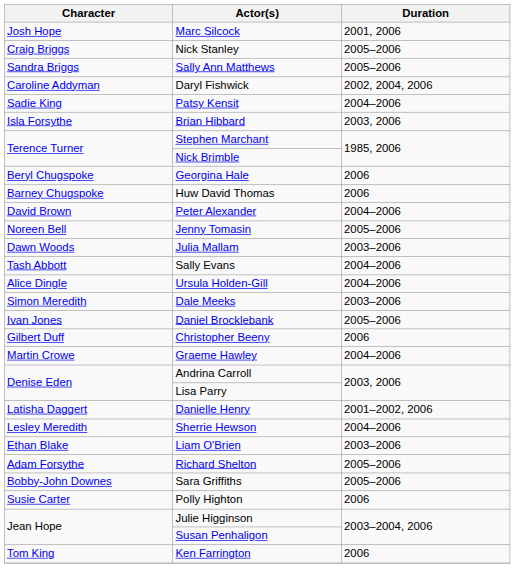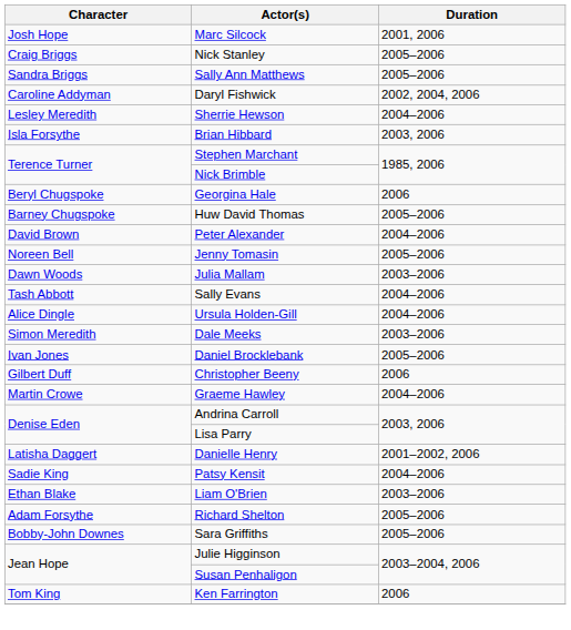 <table class="wikitable">
 <tr>
 <th scope="col" width="230">Character</th>
 <th scope="col" width="230">Actor(s)</th>
 <th scope="col" width="230">Duration</th>
 </tr>
 <tr>
 <td><a href='#'>Josh Hope</a></td>
 <td><a href='#'>Marc Silcock</a></td>
 <td>2001, 2006</td>
 </tr>
 <tr>
 <td><a href='#'>Craig Briggs</a></td>
 <td>Nick Stanley</td>
 <td>2005–2006</td>
 </tr>
 <tr>
 <td><a href='#'>Sandra Briggs</a></td>
 <td><a href='#'>Sally Ann Matthews</a></td>
 <td>2005–2006</td>
 </tr>
 <tr>
 <td><a href='#'>Caroline Addyman</a></td>
 <td>Daryl Fishwick</td>
 <td>2002, 2004, 2006</td>
 </tr>
 <tr>
-<td><a href='#'>Sadie King</a></td>
-<td><a href='#'>Patsy Kensit</a></td>
+<td><a href='#'>Lesley Meredith</a></td>
+<td><a href='#'>Sherrie Hewson</a></td>
 <td>2004–2006</td>
 </tr>
 <tr>
 <td><a href='#'>Isla Forsythe</a></td>
 <td><a href='#'>Brian Hibbard</a></td>
 <td>2003, 2006</td>
 </tr>
 <tr>
 <td rowspan="2"><a href='#'>Terence Turner</a></td>
 <td><a href='#'>Stephen Marchant</a></td>
 <td rowspan="2">1985, 2006</td>
 </tr>
 <tr>
 <td><a href='#'>Nick Brimble</a></td>
 </tr>
 <tr>
 <td><a href='#'>Beryl Chugspoke</a></td>
 <td><a href='#'>Georgina Hale</a></td>
 <td>2006</td>
 </tr>
 <tr>
 <td><a href='#'>Barney Chugspoke</a></td>
 <td>Huw David Thomas</td>
-<td>2006</td>
+<td>2005–2006</td>
 </tr>
 <tr>
 <td><a href='#'>David Brown</a></td>
 <td><a href='#'>Peter Alexander</a></td>
 <td>2004–2006</td>
 </tr>
 <tr>
 <td><a href='#'>Noreen Bell</a></td>
 <td><a href='#'>Jenny Tomasin</a></td>
 <td>2005–2006</td>
 </tr>
 <tr>
 <td><a href='#'>Dawn Woods</a></td>
 <td><a href='#'>Julia Mallam</a></td>
 <td>2003–2006</td>
 </tr>
 <tr>
 <td><a href='#'>Tash Abbott</a></td>
 <td>Sally Evans</td>
 <td>2004–2006</td>
 </tr>
 <tr>
 <td><a href='#'>Alice Dingle</a></td>
 <td><a href='#'>Ursula Holden-Gill</a></td>
 <td>2004–2006</td>
 </tr>
 <tr>
 <td><a href='#'>Simon Meredith</a></td>
 <td><a href='#'>Dale Meeks</a></td>
 <td>2003–2006</td>
 </tr>
 <tr>
 <td><a href='#'>Ivan Jones</a></td>
 <td><a href='#'>Daniel Brocklebank</a></td>
 <td>2005–2006</td>
 </tr>
 <tr>
 <td><a href='#'>Gilbert Duff</a></td>
 <td><a href='#'>Christopher Beeny</a></td>
 <td>2006</td>
 </tr>
 <tr>
 <td><a href='#'>Martin Crowe</a></td>
 <td><a href='#'>Graeme Hawley</a></td>
 <td>2004–2006</td>
 </tr>
 <tr>
 <td rowspan="2"><a href='#'>Denise Eden</a></td>
 <td>Andrina Carroll</td>
 <td rowspan="2">2003, 2006</td>
 </tr>
 <tr>
 <td>Lisa Parry</td>
 </tr>
 <tr>
 <td><a href='#'>Latisha Daggert</a></td>
 <td><a href='#'>Danielle Henry</a></td>
 <td>2001–2002, 2006</td>
 </tr>
 <tr>
-<td><a href='#'>Lesley Meredith</a></td>
-<td><a href='#'>Sherrie Hewson</a></td>
+<td><a href='#'>Sadie King</a></td>
+<td><a href='#'>Patsy Kensit</a></td>
 <td>2004–2006</td>
 </tr>
 <tr>
 <td><a href='#'>Ethan Blake</a></td>
 <td><a href='#'>Liam O'Brien</a></td>
 <td>2003–2006</td>
 </tr>
 <tr>
 <td><a href='#'>Adam Forsythe</a></td>
 <td><a href='#'>Richard Shelton</a></td>
 <td>2005–2006</td>
 </tr>
 <tr>
 <td><a href='#'>Bobby-John Downes</a></td>
 <td>Sara Griffiths</td>
 <td>2005–2006</td>
 </tr>
 <tr>
-<td><a href='#'>Susie Carter</a></td>
-<td>Polly Highton</td>
-<td>2006</td>
-</tr>
-<tr>
 <td rowspan="2">Jean Hope</td>
 <td>Julie Higginson</td>
 <td rowspan="2">2003–2004, 2006</td>
 </tr>
 <tr>
 <td><a href='#'>Susan Penhaligon</a></td>
 </tr>
 <tr>
 <td><a href='#'>Tom King</a></td>
 <td><a href='#'>Ken Farrington</a></td>
 <td>2006</td>
 </tr>
 <tr>
 </tr>
 </table>
